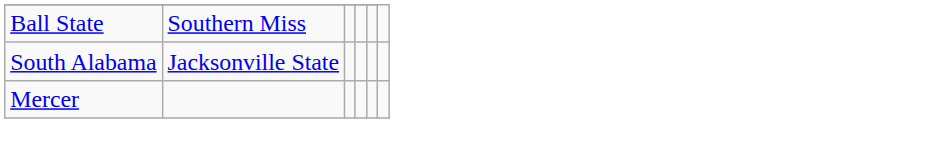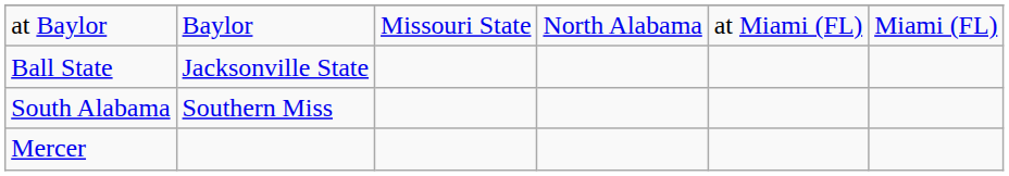 <table class="wikitable">
 <tr>
 </tr>
 <tr>
+<td>at <a href='#'>Baylor</a></td>
+<td><a href='#'>Baylor</a></td>
+<td><a href='#'>Missouri State</a></td>
+<td><a href='#'>North Alabama</a></td>
+<td>at <a href='#'>Miami (FL)</a></td>
+<td><a href='#'>Miami (FL)</a></td>
+</tr>
+<tr>
 <td><a href='#'>Ball State</a></td>
-<td><a href='#'>Southern Miss</a></td>
+<td><a href='#'>Jacksonville State</a></td>
 <td></td>
 <td></td>
 <td></td>
 </tr>
 <tr>
 <td><a href='#'>South Alabama</a></td>
-<td><a href='#'>Jacksonville State</a></td>
+<td><a href='#'>Southern Miss</a></td>
 <td></td>
 <td></td>
 <td></td>
 <td></td>
 </tr>
 <tr>
 <td><a href='#'>Mercer</a></td>
 <td></td>
 <td></td>
 <td></td>
 <td></td>
 <td></td>
 </tr>
 </table>
